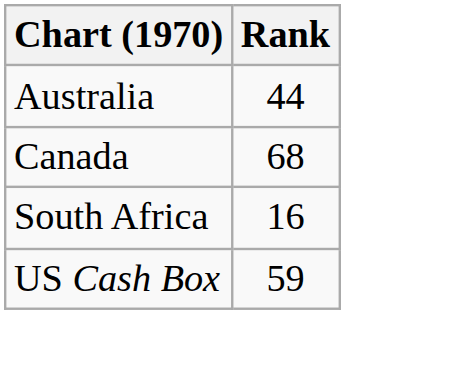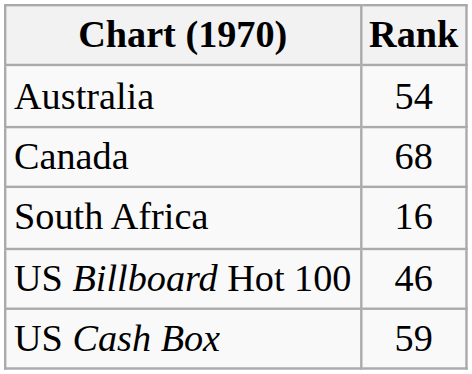 <table class="wikitable sortable">
 <tr>
 <th>Chart (1970)</th>
 <th>Rank</th>
 </tr>
 <tr>
 <td>Australia</td>
-<td style="text-align:center;">44</td>
+<td style="text-align:center;">54</td>
 </tr>
 <tr>
 <td>Canada</td>
 <td style="text-align:center;">68</td>
 </tr>
 <tr>
 <td>South Africa</td>
 <td align="center">16</td>
 </tr>
 <tr>
+<td>US <em>Billboard</em> Hot 100</td>
+<td style="text-align:center;">46</td>
+</tr>
+<tr>
 <td>US <em>Cash Box</em></td>
 <td style="text-align:center;">59</td>
 </tr>
 </table>
